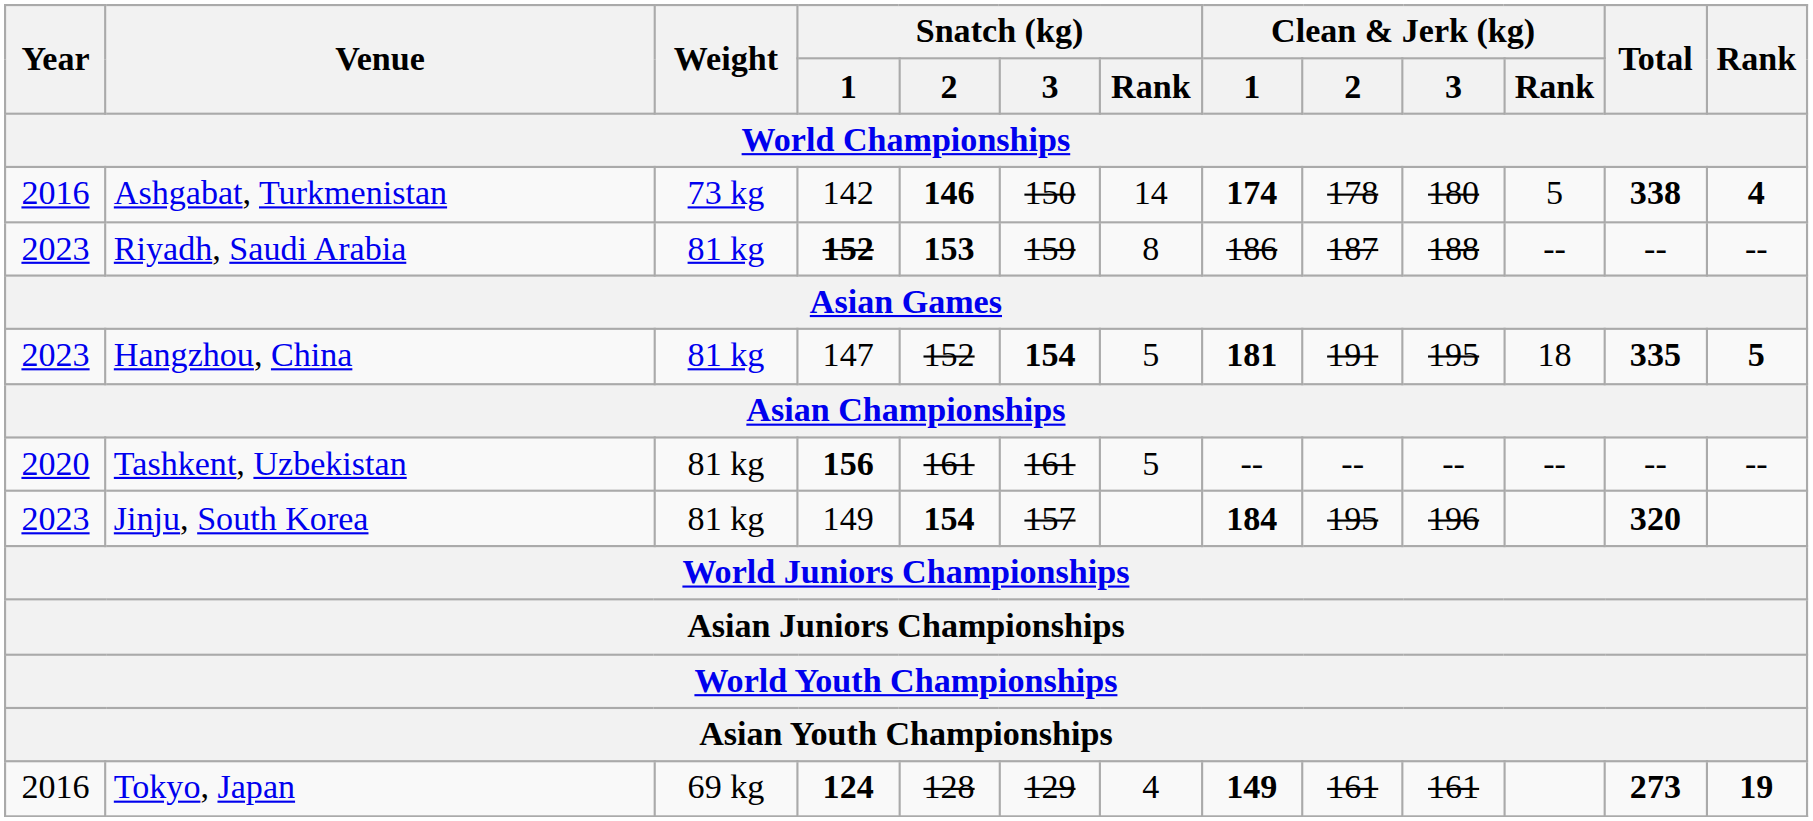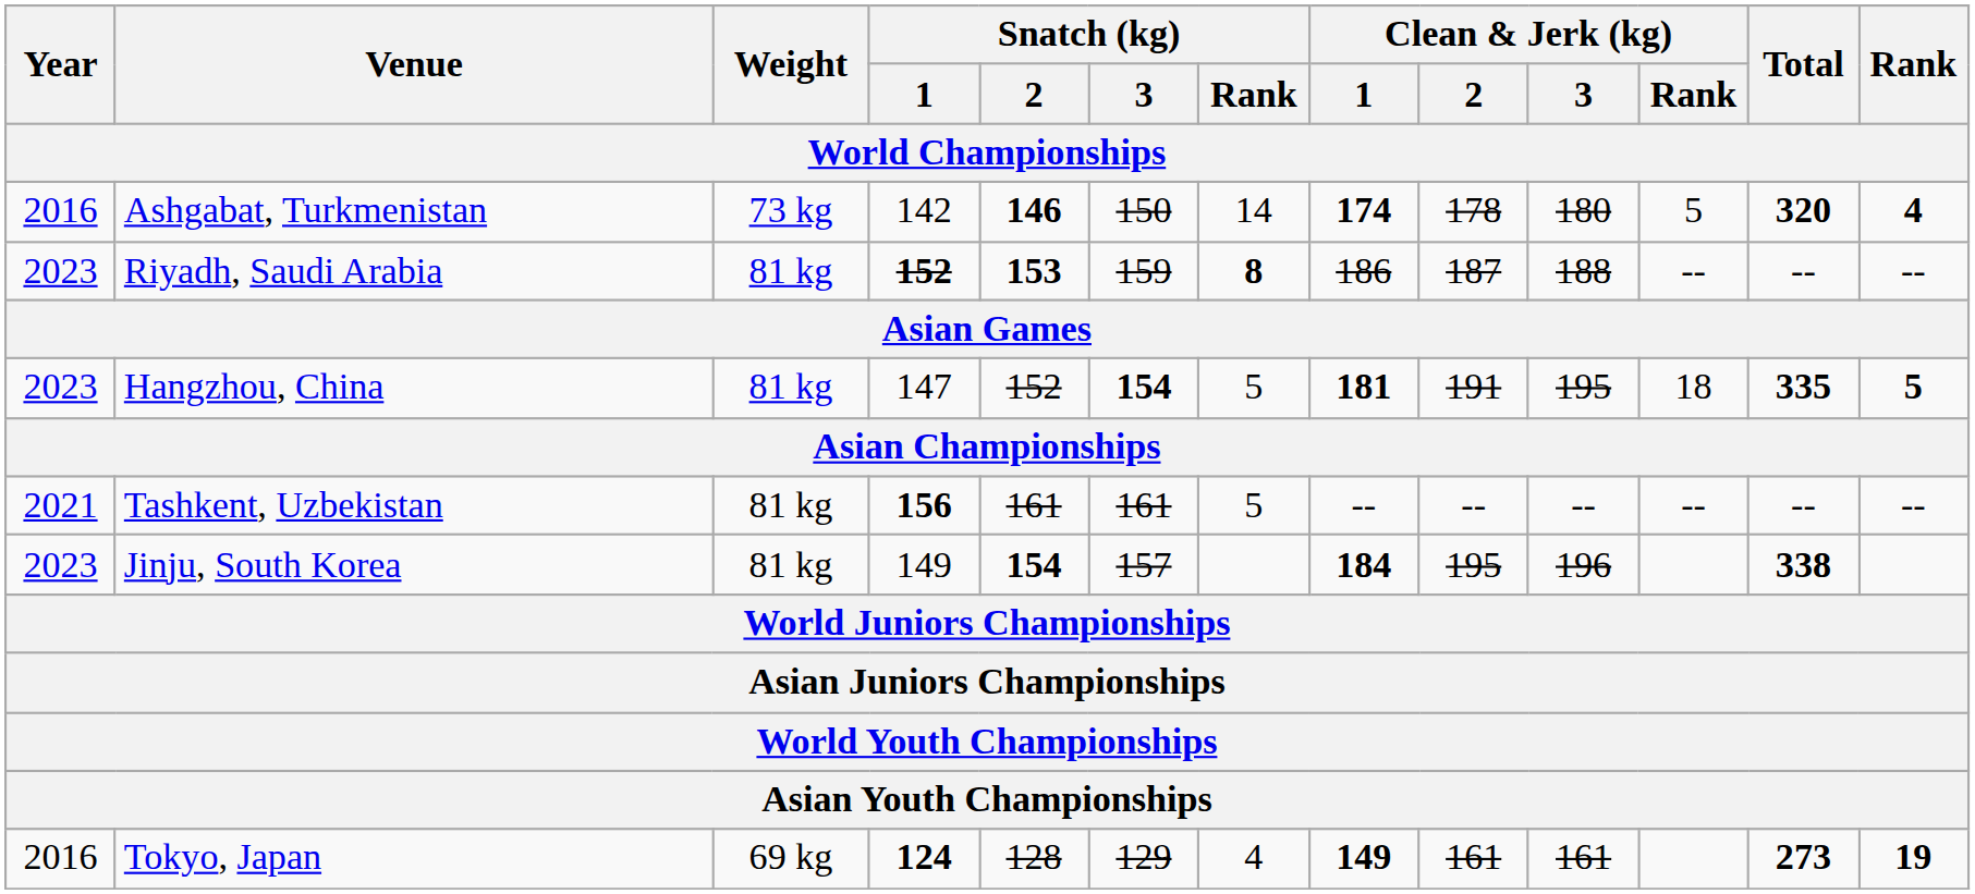 <table class = "wikitable" style="text-align:center;">
 <tr>
 <th rowspan=2 width=40>Year</th>
 <th rowspan=2 width=250>Venue</th>
 <th rowspan=2 width=60>Weight</th>
 <th colspan=4>Snatch (kg)</th>
 <th colspan=4>Clean & Jerk (kg)</th>
 <th rowspan=2 width=40>Total</th>
 <th rowspan=2 width=40>Rank</th>
 </tr>
 <tr>
 <th width=40>1</th>
 <th width=40>2</th>
 <th width=40>3</th>
 <th width=40>Rank</th>
 <th width=40>1</th>
 <th width=40>2</th>
 <th width=40>3</th>
 <th width=40>Rank</th>
 </tr>
 <tr>
 <th colspan=13><a href='#'>World Championships</a></th>
 </tr>
 <tr>
 <td><a href='#'>2016</a></td>
 <td align=left> <a href='#'>Ashgabat</a>, <a href='#'>Turkmenistan</a></td>
 <td><a href='#'>73 kg</a></td>
 <td>142</td>
 <td><strong>146</strong></td>
 <td><s>150</s></td>
 <td>14</td>
 <td><strong>174</strong></td>
 <td><s>178</s></td>
 <td><s>180</s></td>
 <td>5</td>
-<td><strong>338</strong></td>
+<td><strong>320</strong></td>
 <td><strong>4</strong></td>
 </tr>
 <tr>
 <td><a href='#'>2023</a></td>
 <td align=left> <a href='#'>Riyadh</a>, <a href='#'>Saudi Arabia</a></td>
 <td><a href='#'>81 kg</a></td>
 <td><strong><s>152</s></strong></td>
 <td><strong>153</strong></td>
 <td><s>159</s></td>
-<td>8</td>
+<td><strong>8</strong></td>
 <td><s>186</s></td>
 <td><s>187</s></td>
 <td><s>188</s></td>
 <td>--</td>
 <td>--</td>
 <td>--</td>
 </tr>
 <tr>
 <th colspan=13><a href='#'>Asian Games</a></th>
 </tr>
 <tr>
 <td><a href='#'>2023</a></td>
 <td align=left> <a href='#'>Hangzhou</a>, <a href='#'>China</a></td>
 <td><a href='#'>81 kg</a></td>
 <td>147</td>
 <td><s>152</s></td>
 <td><strong>154</strong></td>
 <td>5</td>
 <td><strong>181</strong></td>
 <td><s>191</s></td>
 <td><s>195</s></td>
 <td>18</td>
 <td><strong>335</strong></td>
 <td><strong>5</strong></td>
 </tr>
 <tr>
 <th colspan=13><a href='#'>Asian Championships</a></th>
 </tr>
 <tr>
-<td><a href='#'>2020</a></td>
+<td><a href='#'>2021</a></td>
 <td align=left> <a href='#'>Tashkent</a>, <a href='#'>Uzbekistan</a></td>
 <td>81 kg</td>
 <td><strong>156</strong></td>
 <td><s>161</s></td>
 <td><s>161</s></td>
 <td>5</td>
 <td>--</td>
 <td>--</td>
 <td>--</td>
 <td>--</td>
 <td>--</td>
 <td>--</td>
 </tr>
 <tr>
 <td><a href='#'>2023</a></td>
 <td align=left> <a href='#'>Jinju</a>, <a href='#'>South Korea</a></td>
 <td>81 kg</td>
 <td>149</td>
 <td><strong>154</strong></td>
 <td><s>157</s></td>
 <td></td>
 <td><strong>184</strong></td>
 <td><s>195</s></td>
 <td><s>196</s></td>
 <td></td>
-<td><strong>320</strong></td>
+<td><strong>338</strong></td>
 <td></td>
 </tr>
 <tr>
 <th colspan=13><a href='#'>World Juniors Championships</a></th>
 </tr>
 <tr>
 <th colspan=13>Asian Juniors Championships</th>
 </tr>
 <tr>
 <th colspan=13><a href='#'>World Youth Championships</a></th>
 </tr>
 <tr>
 <th colspan=13>Asian Youth Championships</th>
 </tr>
 <tr>
 <td>2016</td>
 <td align=left> <a href='#'>Tokyo</a>, <a href='#'>Japan</a></td>
 <td>69 kg</td>
 <td><strong>124</strong></td>
 <td><s>128</s></td>
 <td><s>129</s></td>
 <td>4</td>
 <td><strong>149</strong></td>
 <td><s>161</s></td>
 <td><s>161</s></td>
 <td></td>
 <td><strong>273</strong></td>
 <td><strong>19</strong></td>
 </tr>
 <tr>
 </tr>
 </table>
